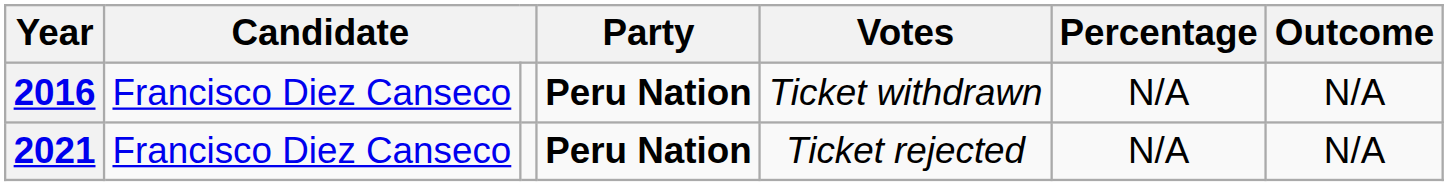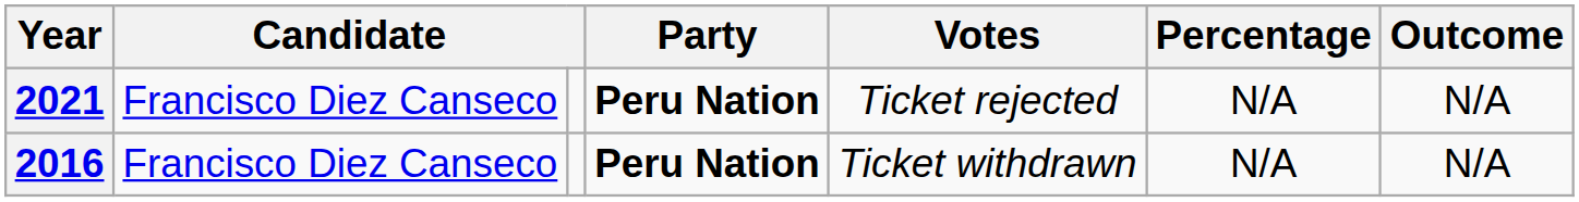 <table class="wikitable" style="text-align:center">
 <tr>
 <th>Year</th>
 <th colspan="2">Candidate</th>
 <th>Party</th>
 <th>Votes</th>
 <th>Percentage</th>
 <th>Outcome</th>
 </tr>
 <tr>
+<th><strong><a href='#'>2021</a></strong></th>
+<td><a href='#'>Francisco Diez Canseco</a></td>
+<td></td>
+<td><strong>Peru Nation</strong></td>
+<td><em>Ticket rejected</em></td>
+<td>N/A</td>
+<td>N/A</td>
+</tr>
+<tr>
 <th><strong><a href='#'>2016</a></strong></th>
 <td><a href='#'>Francisco Diez Canseco</a></td>
 <td></td>
 <td><strong>Peru Nation</strong></td>
 <td><em>Ticket withdrawn</em></td>
 <td>N/A</td>
 <td>N/A</td>
 </tr>
-<tr>
-<th><strong><a href='#'>2021</a></strong></th>
-<td><a href='#'>Francisco Diez Canseco</a></td>
-<td></td>
-<td><strong>Peru Nation</strong></td>
-<td><em>Ticket rejected</em></td>
-<td>N/A</td>
-<td>N/A</td>
-</tr>
 </table>
